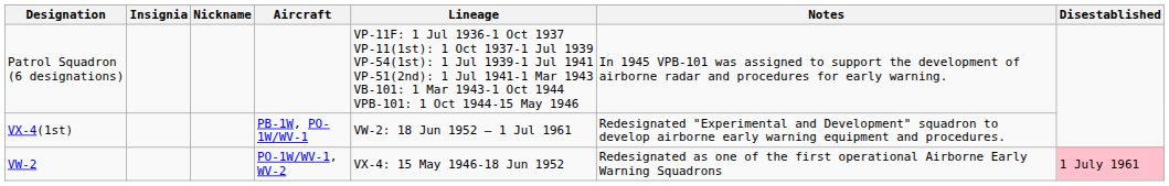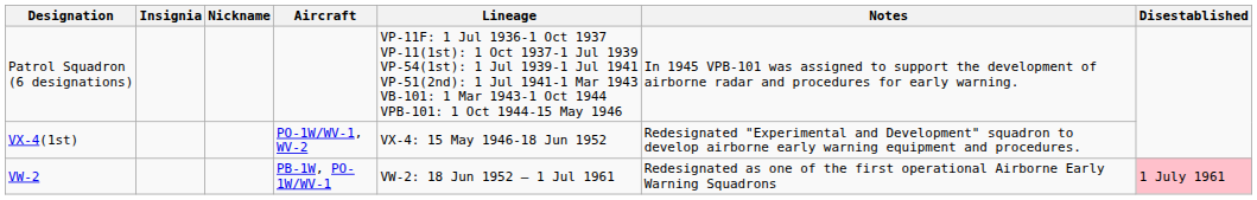 <table class="wikitable">
 <tr>
 <th>Designation</th>
 <th>Insignia</th>
 <th>Nickname</th>
 <th>Aircraft</th>
 <th>Lineage</th>
 <th>Notes</th>
 <th>Disestablished</th>
 </tr>
 <tr>
 <td style="white-space: nowrap;">Patrol Squadron<br>(6 designations)</td>
 <td></td>
 <td></td>
 <td></td>
 <td style="white-space: nowrap;">VP-11F: 1 Jul 1936-1 Oct 1937<br>VP-11(1st): 1 Oct 1937-1 Jul 1939<br>VP-54(1st): 1 Jul 1939-1 Jul 1941<br>VP-51(2nd): 1 Jul 1941-1 Mar 1943<br>VB-101: 1 Mar 1943-1 Oct 1944<br>VPB-101: 1 Oct 1944-15 May 1946</td>
 <td>In 1945 VPB-101 was assigned to support the development of airborne radar and procedures for early warning.</td>
 </tr>
 <tr>
 <td><a href='#'>VX-4</a>(1st)</td>
 <td></td>
 <td></td>
-<td><a href='#'>PB-1W</a>, <a href='#'>PO-1W/WV-1</a></td>
-<td>VW-2: 18 Jun 1952 – 1 Jul 1961</td>
+<td><a href='#'>PO-1W/WV-1</a>, <a href='#'>WV-2</a></td>
+<td>VX-4: 15 May 1946-18 Jun 1952</td>
 <td>Redesignated "Experimental and Development" squadron to develop airborne early warning equipment and procedures.</td>
 </tr>
 <tr>
 <td><a href='#'>VW-2</a></td>
 <td></td>
 <td></td>
-<td><a href='#'>PO-1W/WV-1</a>, <a href='#'>WV-2</a></td>
-<td>VX-4: 15 May 1946-18 Jun 1952</td>
+<td><a href='#'>PB-1W</a>, <a href='#'>PO-1W/WV-1</a></td>
+<td>VW-2: 18 Jun 1952 – 1 Jul 1961</td>
 <td>Redesignated as one of the first operational Airborne Early Warning Squadrons</td>
 <td style="background: pink;">1 July 1961</td>
 </tr>
 </table>
